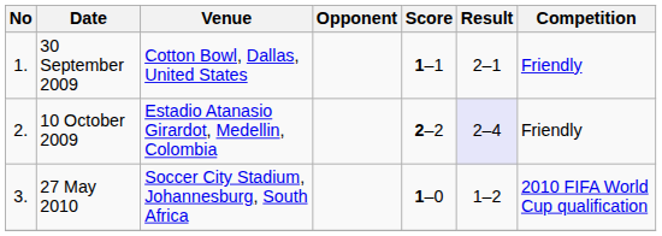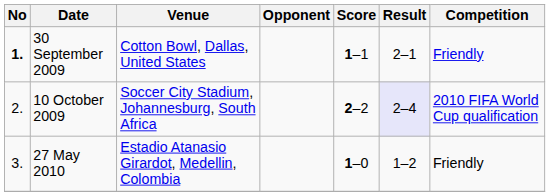 <table class="wikitable" style="font-size:100%;">
 <tr>
 <th>No</th>
 <th>Date</th>
 <th>Venue</th>
 <th>Opponent</th>
 <th>Score</th>
 <th>Result</th>
 <th>Competition</th>
 </tr>
 <tr>
-<td align=center>1.</td>
+<td align=center><strong>1.</strong></td>
 <td>30 September 2009</td>
 <td><a href='#'>Cotton Bowl</a>, <a href='#'>Dallas</a>, <a href='#'>United States</a></td>
 <td></td>
 <td align=center><strong>1</strong>–1</td>
 <td align=center>2–1</td>
 <td><a href='#'>Friendly</a></td>
 </tr>
 <tr>
 <td align=center>2.</td>
 <td>10 October 2009</td>
-<td><a href='#'>Estadio Atanasio Girardot</a>, <a href='#'>Medellin</a>, <a href='#'>Colombia</a></td>
+<td><a href='#'>Soccer City Stadium</a>, <a href='#'>Johannesburg</a>, <a href='#'>South Africa</a></td>
 <td></td>
 <td align=center><strong>2</strong>–2</td>
 <td align=center style="background: lavender;">2–4</td>
-<td>Friendly</td>
+<td><a href='#'>2010 FIFA World Cup qualification</a></td>
 </tr>
 <tr>
 <td align=center>3.</td>
 <td>27 May 2010</td>
-<td><a href='#'>Soccer City Stadium</a>, <a href='#'>Johannesburg</a>, <a href='#'>South Africa</a></td>
+<td><a href='#'>Estadio Atanasio Girardot</a>, <a href='#'>Medellin</a>, <a href='#'>Colombia</a></td>
 <td></td>
 <td align=center><strong>1</strong>–0</td>
 <td align=center>1–2</td>
-<td><a href='#'>2010 FIFA World Cup qualification</a></td>
+<td>Friendly</td>
 </tr>
 <tr>
 </tr>
 </table>
